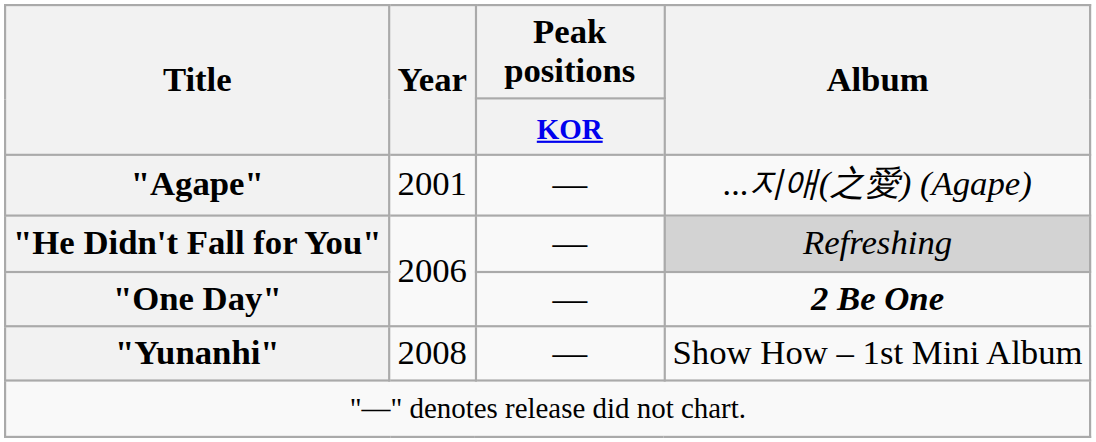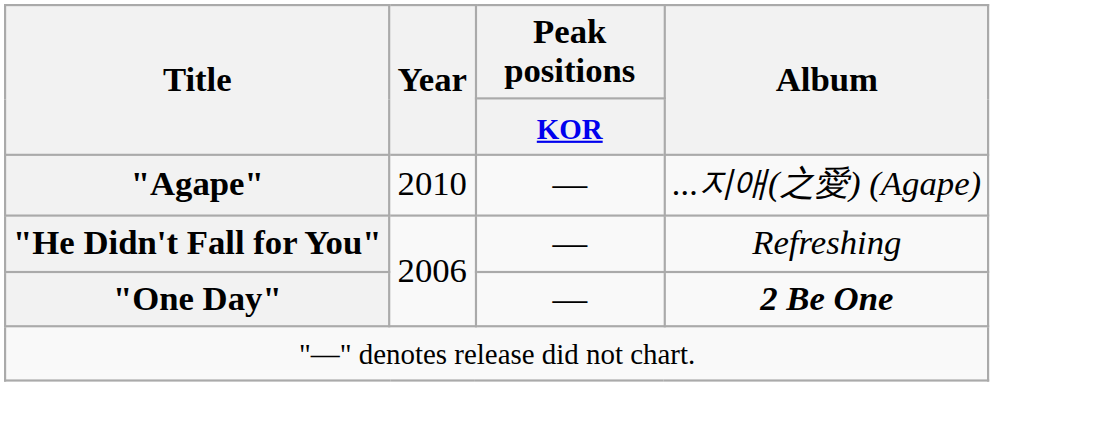 <table class="wikitable plainrowheaders" style="text-align:center;">
 <tr>
 <th scope="col" rowspan="2">Title</th>
 <th scope="col" rowspan="2">Year</th>
 <th scope="col" colspan="1" style="width:5em;">Peak positions</th>
 <th scope="col" rowspan="2">Album</th>
 </tr>
 <tr>
 <th><small><a href='#'>KOR</a></small><br></th>
 </tr>
 <tr>
 <th scope="row">"Agape"  </th>
-<td>2001</td>
+<td>2010</td>
 <td>—</td>
 <td><em>...지애(之愛) (Agape)</em></td>
 </tr>
 <tr>
 <th scope="row">"He Didn't Fall for You"  </th>
 <td rowspan="2">2006</td>
 <td>—</td>
-<td style="background: lightgrey;"><em>Refreshing</em></td>
+<td><em>Refreshing</em></td>
 </tr>
 <tr>
 <th scope="row">"One Day" </th>
 <td>—</td>
 <td><strong><em>2 Be One</em></strong></td>
 </tr>
 <tr>
-<th scope="row">"Yunanhi"  </th>
-<td rowspan="1">2008</td>
-<td>—</td>
-<td>Show How – 1st Mini Album</td>
-</tr>
-<tr>
 <td colspan="4" align="center"><small>"—" denotes release did not chart.</small></td>
 </tr>
 </table>
